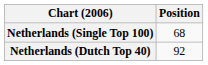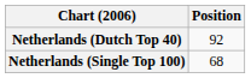 <table class="wikitable sortable plainrowheaders" style="text-align:center">
 <tr>
 <th scope="col">Chart (2006)</th>
 <th scope="col">Position</th>
 </tr>
 <tr>
+<th scope="row">Netherlands (Dutch Top 40)</th>
+<td>92</td>
+</tr>
+<tr>
 <th scope="row">Netherlands (Single Top 100)</th>
 <td>68</td>
 </tr>
-<tr>
-<th scope="row">Netherlands (Dutch Top 40)</th>
-<td>92</td>
-</tr>
 </table>
